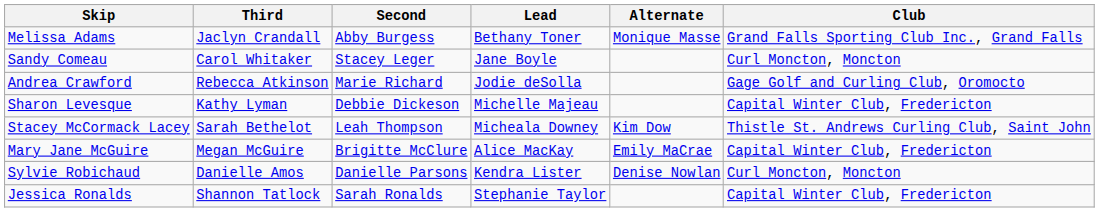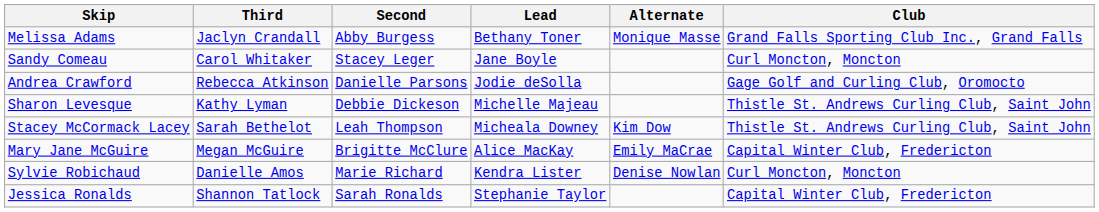 <table class="wikitable" border="1">
 <tr>
 <th>Skip</th>
 <th>Third</th>
 <th>Second</th>
 <th>Lead</th>
 <th>Alternate</th>
 <th>Club</th>
 </tr>
 <tr>
 <td><a href='#'>Melissa Adams</a></td>
 <td><a href='#'>Jaclyn Crandall</a></td>
 <td><a href='#'>Abby Burgess</a></td>
 <td><a href='#'>Bethany Toner</a></td>
 <td><a href='#'>Monique Masse</a></td>
 <td><a href='#'>Grand Falls Sporting Club Inc.</a>, <a href='#'>Grand Falls</a></td>
 </tr>
 <tr>
 <td><a href='#'>Sandy Comeau</a></td>
 <td><a href='#'>Carol Whitaker</a></td>
 <td><a href='#'>Stacey Leger</a></td>
 <td><a href='#'>Jane Boyle</a></td>
 <td></td>
 <td><a href='#'>Curl Moncton</a>, <a href='#'>Moncton</a></td>
 </tr>
 <tr>
 <td><a href='#'>Andrea Crawford</a></td>
 <td><a href='#'>Rebecca Atkinson</a></td>
-<td><a href='#'>Marie Richard</a></td>
+<td><a href='#'>Danielle Parsons</a></td>
 <td><a href='#'>Jodie deSolla</a></td>
 <td></td>
 <td><a href='#'>Gage Golf and Curling Club</a>, <a href='#'>Oromocto</a></td>
 </tr>
 <tr>
 <td><a href='#'>Sharon Levesque</a></td>
 <td><a href='#'>Kathy Lyman</a></td>
 <td><a href='#'>Debbie Dickeson</a></td>
 <td><a href='#'>Michelle Majeau</a></td>
 <td></td>
-<td><a href='#'>Capital Winter Club</a>, <a href='#'>Fredericton</a></td>
+<td><a href='#'>Thistle St. Andrews Curling Club</a>, <a href='#'>Saint John</a></td>
 </tr>
 <tr>
 <td><a href='#'>Stacey McCormack Lacey</a></td>
 <td><a href='#'>Sarah Bethelot</a></td>
 <td><a href='#'>Leah Thompson</a></td>
 <td><a href='#'>Micheala Downey</a></td>
 <td><a href='#'>Kim Dow</a></td>
 <td><a href='#'>Thistle St. Andrews Curling Club</a>, <a href='#'>Saint John</a></td>
 </tr>
 <tr>
 <td><a href='#'>Mary Jane McGuire</a></td>
 <td><a href='#'>Megan McGuire</a></td>
 <td><a href='#'>Brigitte McClure</a></td>
 <td><a href='#'>Alice MacKay</a></td>
 <td><a href='#'>Emily MaCrae</a></td>
 <td><a href='#'>Capital Winter Club</a>, <a href='#'>Fredericton</a></td>
 </tr>
 <tr>
 <td><a href='#'>Sylvie Robichaud</a></td>
 <td><a href='#'>Danielle Amos</a></td>
-<td><a href='#'>Danielle Parsons</a></td>
+<td><a href='#'>Marie Richard</a></td>
 <td><a href='#'>Kendra Lister</a></td>
 <td><a href='#'>Denise Nowlan</a></td>
 <td><a href='#'>Curl Moncton</a>, <a href='#'>Moncton</a></td>
 </tr>
 <tr>
 <td><a href='#'>Jessica Ronalds</a></td>
 <td><a href='#'>Shannon Tatlock</a></td>
 <td><a href='#'>Sarah Ronalds</a></td>
 <td><a href='#'>Stephanie Taylor</a></td>
 <td></td>
 <td><a href='#'>Capital Winter Club</a>, <a href='#'>Fredericton</a></td>
 </tr>
 </table>
